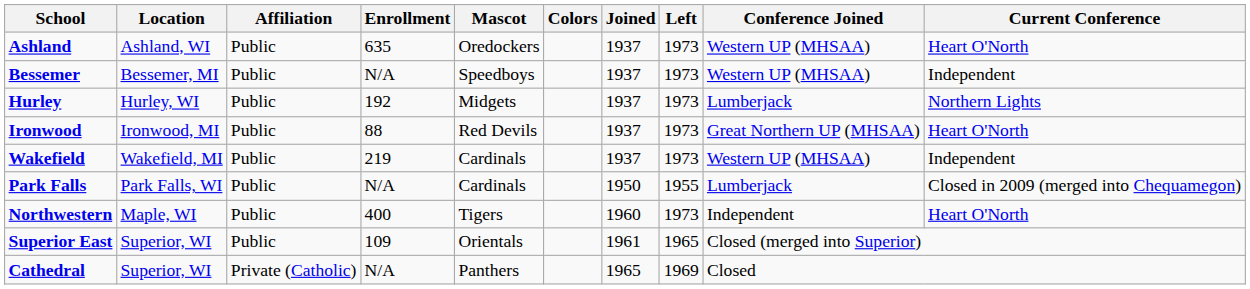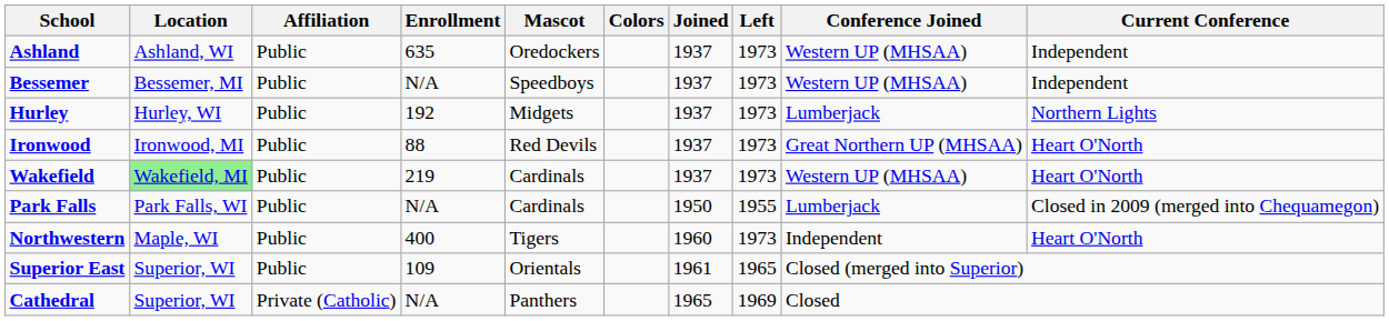 <table class="wikitable sortable">
 <tr>
 <th>School</th>
 <th>Location</th>
 <th>Affiliation</th>
 <th>Enrollment</th>
 <th>Mascot</th>
 <th>Colors</th>
 <th>Joined</th>
 <th>Left</th>
 <th>Conference Joined</th>
 <th>Current Conference</th>
 </tr>
 <tr>
 <td><a href='#'><strong>Ashland</strong></a></td>
 <td><a href='#'>Ashland, WI</a></td>
 <td>Public</td>
 <td>635</td>
 <td>Oredockers</td>
 <td> </td>
 <td>1937</td>
 <td>1973</td>
 <td><a href='#'>Western UP</a> (<a href='#'>MHSAA</a>)</td>
-<td><a href='#'>Heart O'North</a></td>
+<td>Independent</td>
 </tr>
 <tr>
 <td><strong><a href='#'>Bessemer</a></strong></td>
 <td><a href='#'>Bessemer, MI</a></td>
 <td>Public</td>
 <td>N/A</td>
 <td>Speedboys</td>
 <td> </td>
 <td>1937</td>
 <td>1973</td>
 <td><a href='#'>Western UP</a> (<a href='#'>MHSAA</a>)</td>
 <td>Independent</td>
 </tr>
 <tr>
 <td><strong><a href='#'>Hurley</a></strong></td>
 <td><a href='#'>Hurley, WI</a></td>
 <td>Public</td>
 <td>192</td>
 <td>Midgets</td>
 <td> </td>
 <td>1937</td>
 <td>1973</td>
 <td><a href='#'>Lumberjack</a></td>
 <td><a href='#'>Northern Lights</a></td>
 </tr>
 <tr>
 <td><strong><a href='#'>Ironwood</a></strong></td>
 <td><a href='#'>Ironwood, MI</a></td>
 <td>Public</td>
 <td>88</td>
 <td>Red Devils</td>
 <td> </td>
 <td>1937</td>
 <td>1973</td>
 <td><a href='#'>Great Northern UP</a> (<a href='#'>MHSAA</a>)</td>
 <td><a href='#'>Heart O'North</a></td>
 </tr>
 <tr>
 <td><a href='#'><strong>Wakefield</strong></a></td>
-<td><a href='#'>Wakefield, MI</a></td>
+<td style="background: lightgreen;"><a href='#'>Wakefield, MI</a></td>
 <td>Public</td>
 <td>219</td>
 <td>Cardinals</td>
 <td> </td>
 <td>1937</td>
 <td>1973</td>
 <td><a href='#'>Western UP</a> (<a href='#'>MHSAA</a>)</td>
-<td>Independent</td>
+<td><a href='#'>Heart O'North</a></td>
 </tr>
 <tr>
 <td><a href='#'><strong>Park Falls</strong></a></td>
 <td><a href='#'>Park Falls, WI</a></td>
 <td>Public</td>
 <td>N/A</td>
 <td>Cardinals</td>
 <td> </td>
 <td>1950</td>
 <td>1955</td>
 <td><a href='#'>Lumberjack</a></td>
 <td>Closed in 2009 (merged into <a href='#'>Chequamegon</a>)</td>
 </tr>
 <tr>
 <td><a href='#'><strong>Northwestern</strong></a></td>
 <td><a href='#'>Maple, WI</a></td>
 <td>Public</td>
 <td>400</td>
 <td>Tigers</td>
 <td> </td>
 <td>1960</td>
 <td>1973</td>
 <td>Independent</td>
 <td><a href='#'>Heart O'North</a></td>
 </tr>
 <tr>
 <td><a href='#'><strong>Superior East</strong></a></td>
 <td><a href='#'>Superior, WI</a></td>
 <td>Public</td>
 <td>109</td>
 <td>Orientals</td>
 <td> </td>
 <td>1961</td>
 <td>1965</td>
 <td colspan="2">Closed (merged into <a href='#'>Superior</a>)</td>
 </tr>
 <tr>
 <td><a href='#'><strong>Cathedral</strong></a></td>
 <td><a href='#'>Superior, WI</a></td>
 <td>Private (<a href='#'>Catholic</a>)</td>
 <td>N/A</td>
 <td>Panthers</td>
 <td> </td>
 <td>1965</td>
 <td>1969</td>
 <td colspan="2">Closed</td>
 </tr>
 </table>
